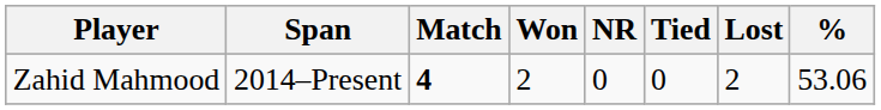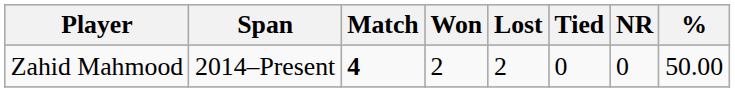 <table class="wikitable">
 <tr>
 <th>Player</th>
 <th>Span</th>
 <th>Match</th>
 <th>Won</th>
+<th>Lost</th>
+<th>Tied</th>
 <th>NR</th>
-<th>Tied</th>
-<th>Lost</th>
 <th>%</th>
 </tr>
 <tr>
 <td>Zahid Mahmood</td>
 <td>2014–Present</td>
 <td><strong>4</strong></td>
 <td>2</td>
+<td>2</td>
 <td>0</td>
 <td>0</td>
-<td>2</td>
-<td>53.06</td>
+<td>50.00</td>
 </tr>
 </table>
